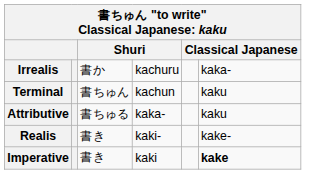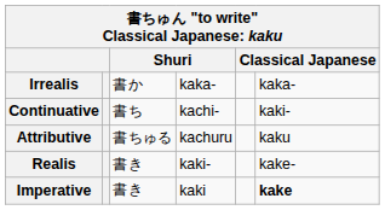 <table class="wikitable">
 <tr>
 <th colspan="6">書ちゅん "to write"<br>Classical Japanese:  <em>kaku</em></th>
 </tr>
 <tr>
 <th colspan="2"></th>
 <th colspan="2">Shuri</th>
 <th colspan="2">Classical Japanese</th>
 </tr>
 <tr>
 <th>Irrealis</th>
 <th></th>
 <td>書か</td>
-<td>kachuru</td>
+<td>kaka-</td>
 <td></td>
 <td>kaka-</td>
 </tr>
 <tr>
-<th>Terminal</th>
+<th>Continuative</th>
 <th></th>
-<td>書ちゅん</td>
-<td>kachun</td>
+<td>書ち</td>
+<td>kachi-</td>
 <td></td>
-<td>kaku</td>
+<td>kaki-</td>
 </tr>
 <tr>
 <th>Attributive</th>
 <th></th>
 <td>書ちゅる</td>
-<td>kaka-</td>
+<td>kachuru</td>
 <td></td>
 <td>kaku</td>
 </tr>
 <tr>
 <th>Realis</th>
 <th></th>
 <td>書き</td>
 <td>kaki-</td>
 <td></td>
 <td>kake-</td>
 </tr>
 <tr>
 <th>Imperative</th>
 <th></th>
 <td>書き</td>
 <td>kaki</td>
 <td></td>
 <td><strong>kake</strong></td>
 </tr>
 </table>
